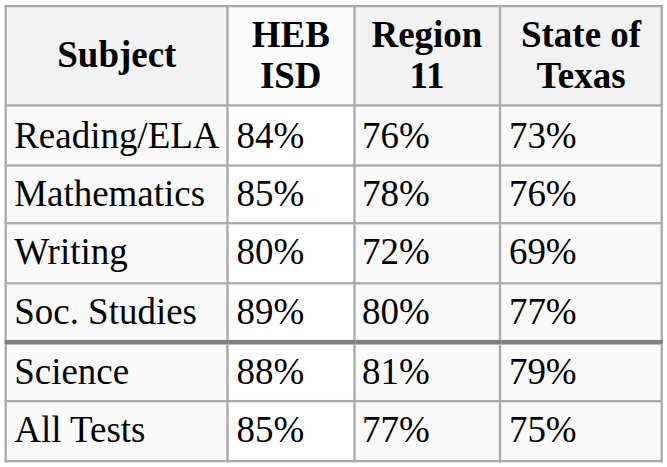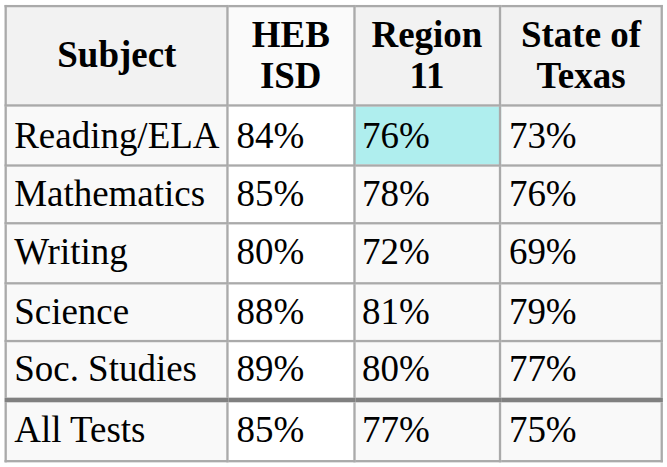 <table class="wikitable" style="float:right; margin-left: 15px; width: 285px;">
 <tr>
 <th>Subject</th>
 <th style="background:#fafafa;">HEB ISD</th>
 <th>Region 11</th>
 <th>State of Texas</th>
 </tr>
 <tr>
 <td>Reading/ELA</td>
 <td style="background:#fff;">84%</td>
-<td>76%</td>
+<td style="background: paleturquoise;">76%</td>
 <td>73%</td>
 </tr>
 <tr>
 <td>Mathematics</td>
 <td style="background:#fff;">85%</td>
 <td>78%</td>
 <td>76%</td>
 </tr>
 <tr>
 <td>Writing</td>
 <td style="background:#fff;">80%</td>
 <td>72%</td>
 <td>69%</td>
 </tr>
 <tr>
+<td>Science</td>
+<td style="background:#fff;">88%</td>
+<td>81%</td>
+<td>79%</td>
+</tr>
+<tr>
 <td style="border-bottom:2px solid gray;">Soc. Studies</td>
 <td style="border-bottom:2px solid gray; background:#fff;">89%</td>
 <td style="border-bottom:2px solid gray;">80%</td>
 <td style="border-bottom:2px solid gray;">77%</td>
-</tr>
-<tr>
-<td>Science</td>
-<td style="background:#fff;">88%</td>
-<td>81%</td>
-<td>79%</td>
 </tr>
 <tr>
 <td>All Tests</td>
 <td style="background:#fff;">85%</td>
 <td>77%</td>
 <td>75%</td>
 </tr>
 </table>
